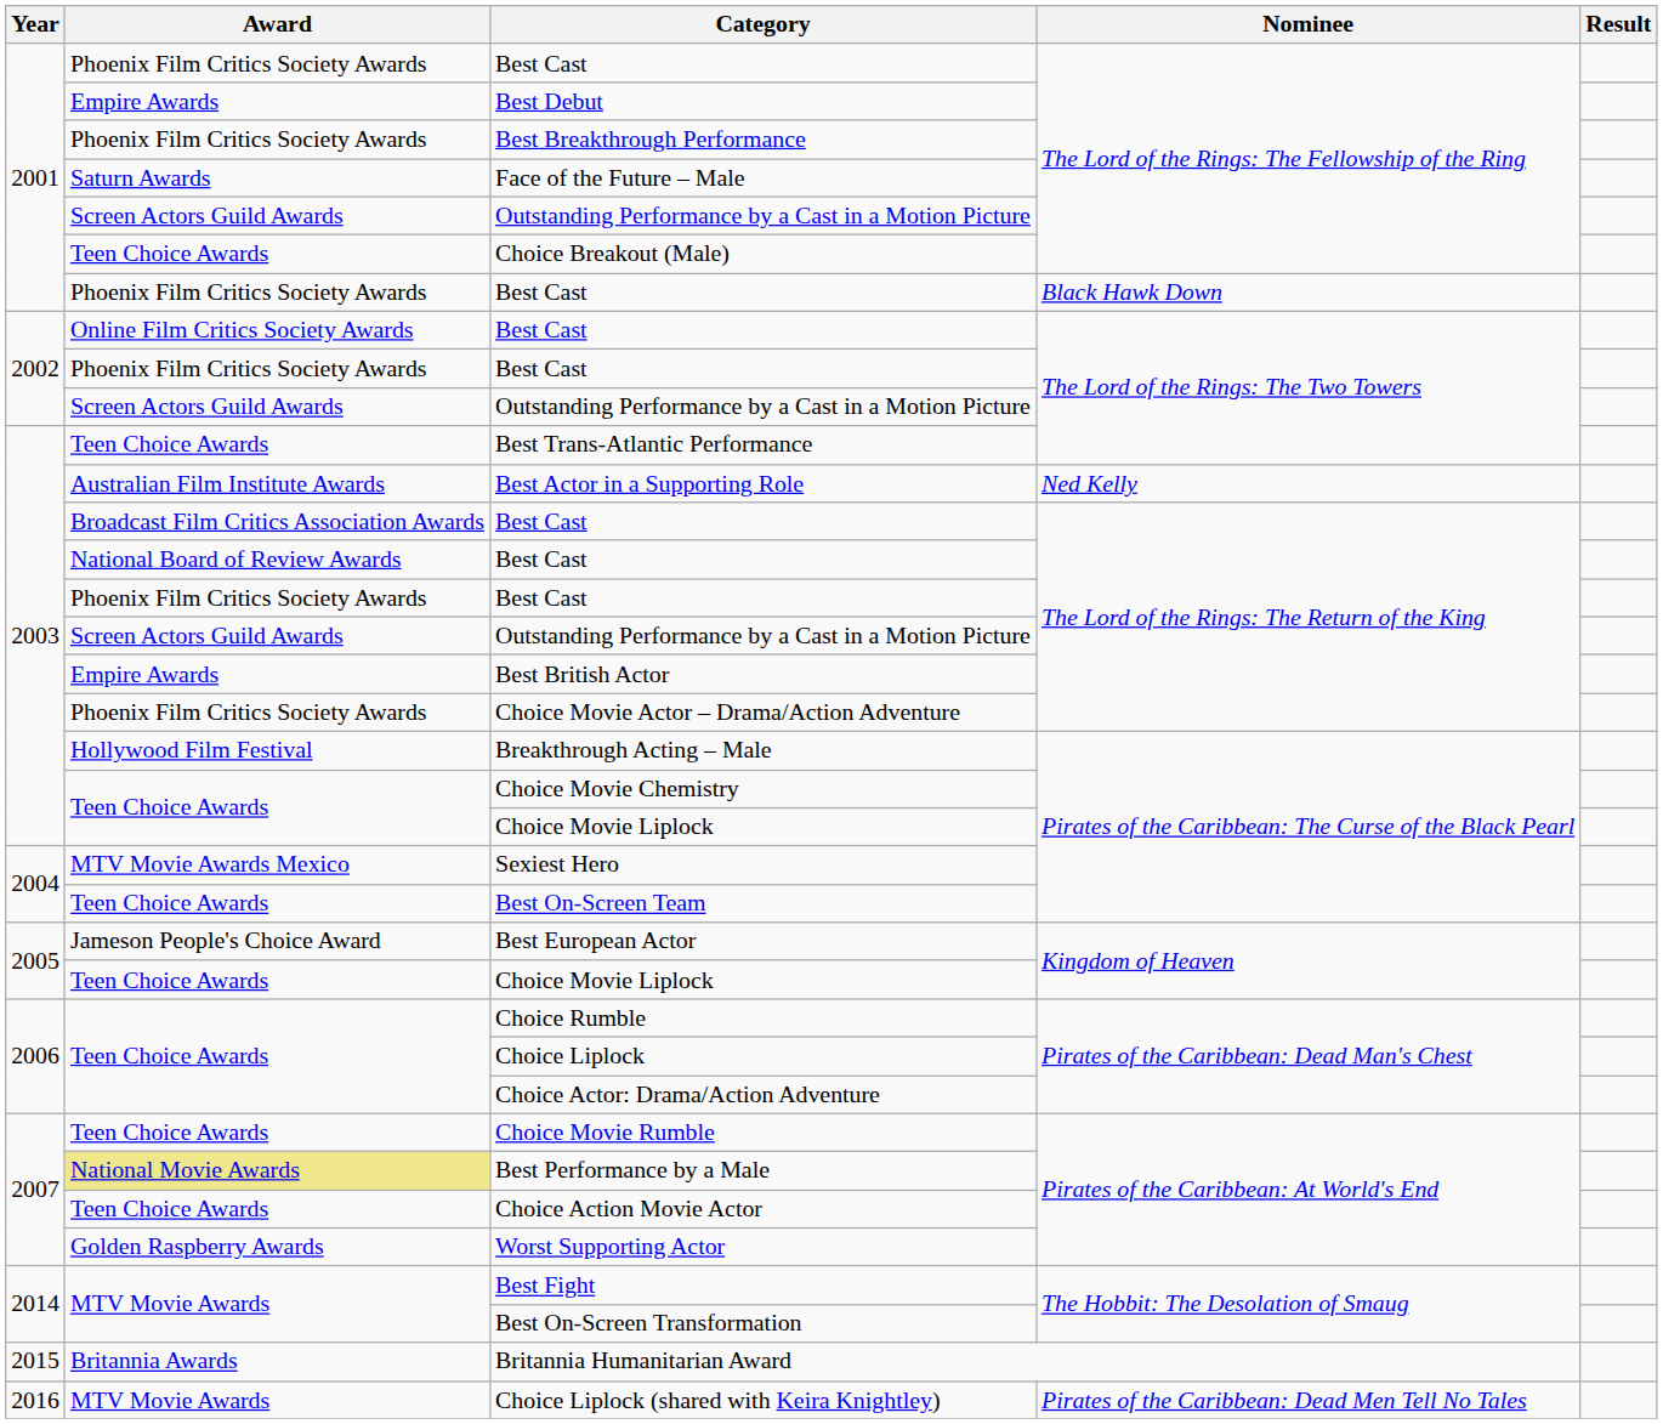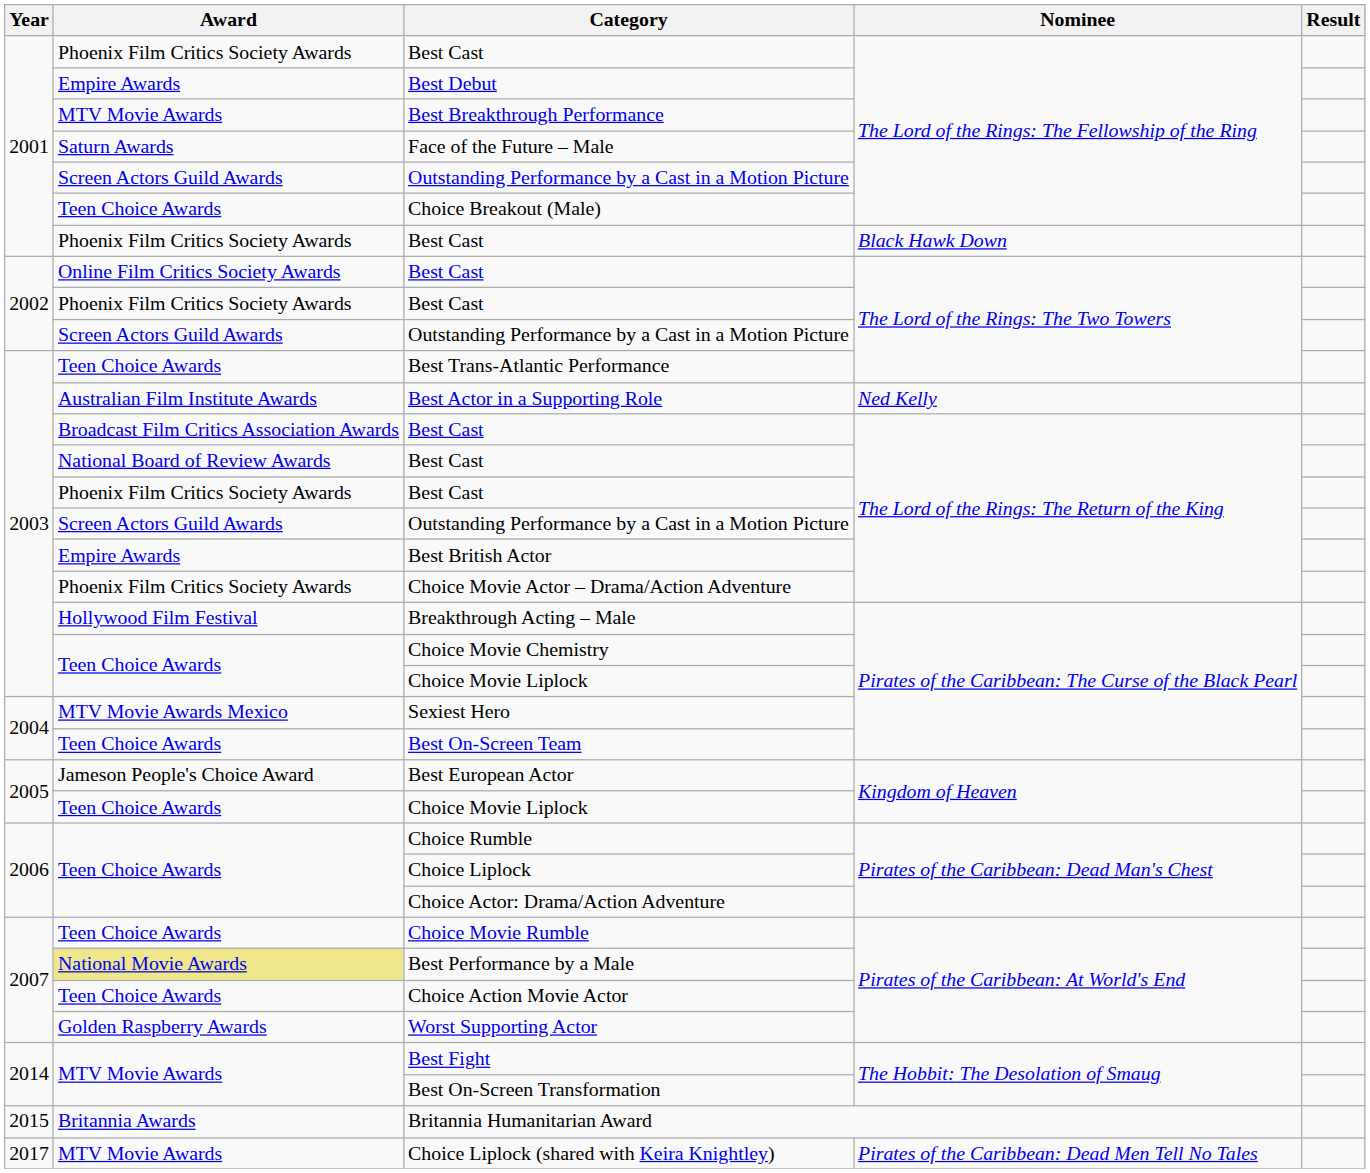 <table class="wikitable sortable">
 <tr>
 <th>Year</th>
 <th>Award</th>
 <th>Category</th>
 <th>Nominee</th>
 <th>Result</th>
 </tr>
 <tr>
 <td rowspan="7">2001</td>
 <td>Phoenix Film Critics Society Awards</td>
 <td>Best Cast</td>
 <td rowspan="6"><em><a href='#'>The Lord of the Rings: The Fellowship of the Ring</a></em></td>
 <td></td>
 </tr>
 <tr>
 <td><a href='#'>Empire Awards</a></td>
 <td><a href='#'>Best Debut</a></td>
 <td></td>
 </tr>
 <tr>
-<td>Phoenix Film Critics Society Awards</td>
+<td><a href='#'>MTV Movie Awards</a></td>
 <td><a href='#'>Best Breakthrough Performance</a></td>
 <td></td>
 </tr>
 <tr>
 <td><a href='#'>Saturn Awards</a></td>
 <td>Face of the Future – Male</td>
 <td></td>
 </tr>
 <tr>
 <td><a href='#'>Screen Actors Guild Awards</a></td>
 <td><a href='#'>Outstanding Performance by a Cast in a Motion Picture</a></td>
 <td></td>
 </tr>
 <tr>
 <td><a href='#'>Teen Choice Awards</a></td>
 <td>Choice Breakout (Male)</td>
 <td></td>
 </tr>
 <tr>
 <td>Phoenix Film Critics Society Awards</td>
 <td>Best Cast</td>
 <td><em><a href='#'>Black Hawk Down</a></em></td>
 <td></td>
 </tr>
 <tr>
 <td rowspan="3">2002</td>
 <td><a href='#'>Online Film Critics Society Awards</a></td>
 <td><a href='#'>Best Cast</a></td>
 <td rowspan="4"><em><a href='#'>The Lord of the Rings: The Two Towers</a></em></td>
 <td></td>
 </tr>
 <tr>
 <td>Phoenix Film Critics Society Awards</td>
 <td>Best Cast</td>
 <td></td>
 </tr>
 <tr>
 <td><a href='#'>Screen Actors Guild Awards</a></td>
 <td>Outstanding Performance by a Cast in a Motion Picture</td>
 <td></td>
 </tr>
 <tr>
 <td rowspan="11">2003</td>
 <td><a href='#'>Teen Choice Awards</a></td>
 <td>Best Trans-Atlantic Performance</td>
 <td></td>
 </tr>
 <tr>
 <td><a href='#'>Australian Film Institute Awards</a></td>
 <td><a href='#'>Best Actor in a Supporting Role</a></td>
 <td><em><a href='#'>Ned Kelly</a></em></td>
 <td></td>
 </tr>
 <tr>
 <td><a href='#'>Broadcast Film Critics Association Awards</a></td>
 <td><a href='#'>Best Cast</a></td>
 <td rowspan="6"><em><a href='#'>The Lord of the Rings: The Return of the King</a></em></td>
 <td></td>
 </tr>
 <tr>
 <td><a href='#'>National Board of Review Awards</a></td>
 <td>Best Cast</td>
 <td></td>
 </tr>
 <tr>
 <td>Phoenix Film Critics Society Awards</td>
 <td>Best Cast</td>
 <td></td>
 </tr>
 <tr>
 <td><a href='#'>Screen Actors Guild Awards</a></td>
 <td>Outstanding Performance by a Cast in a Motion Picture</td>
 <td></td>
 </tr>
 <tr>
 <td><a href='#'>Empire Awards</a></td>
 <td>Best British Actor</td>
 <td></td>
 </tr>
 <tr>
 <td>Phoenix Film Critics Society Awards</td>
 <td>Choice Movie Actor – Drama/Action Adventure</td>
 <td></td>
 </tr>
 <tr>
 <td><a href='#'>Hollywood Film Festival</a></td>
 <td>Breakthrough Acting – Male</td>
 <td rowspan="5"><em><a href='#'>Pirates of the Caribbean: The Curse of the Black Pearl</a></em></td>
 <td></td>
 </tr>
 <tr>
 <td rowspan="2"><a href='#'>Teen Choice Awards</a></td>
 <td>Choice Movie Chemistry</td>
 <td></td>
 </tr>
 <tr>
 <td>Choice Movie Liplock</td>
 <td></td>
 </tr>
 <tr>
 <td rowspan="2">2004</td>
 <td><a href='#'>MTV Movie Awards Mexico</a></td>
 <td>Sexiest Hero</td>
 <td></td>
 </tr>
 <tr>
 <td><a href='#'>Teen Choice Awards</a></td>
 <td><a href='#'>Best On-Screen Team</a></td>
 <td></td>
 </tr>
 <tr>
 <td rowspan="2">2005</td>
 <td>Jameson People's Choice Award</td>
 <td>Best European Actor</td>
 <td rowspan="2"><em><a href='#'>Kingdom of Heaven</a></em></td>
 <td></td>
 </tr>
 <tr>
 <td><a href='#'>Teen Choice Awards</a></td>
 <td>Choice Movie Liplock</td>
 <td></td>
 </tr>
 <tr>
 <td rowspan="3">2006</td>
 <td rowspan="3"><a href='#'>Teen Choice Awards</a></td>
 <td>Choice Rumble</td>
 <td rowspan="3"><em><a href='#'>Pirates of the Caribbean: Dead Man's Chest</a></em></td>
 <td></td>
 </tr>
 <tr>
 <td>Choice Liplock</td>
 <td></td>
 </tr>
 <tr>
 <td>Choice Actor: Drama/Action Adventure</td>
 <td></td>
 </tr>
 <tr>
 <td rowspan="4">2007</td>
 <td><a href='#'>Teen Choice Awards</a></td>
 <td><a href='#'>Choice Movie Rumble</a></td>
 <td rowspan="4"><em><a href='#'>Pirates of the Caribbean: At World's End</a></em></td>
 <td></td>
 </tr>
 <tr>
 <td style="background: khaki;"><a href='#'>National Movie Awards</a></td>
 <td>Best Performance by a Male</td>
 <td></td>
 </tr>
 <tr>
 <td><a href='#'>Teen Choice Awards</a></td>
 <td>Choice Action Movie Actor</td>
 <td></td>
 </tr>
 <tr>
 <td><a href='#'>Golden Raspberry Awards</a></td>
 <td><a href='#'>Worst Supporting Actor</a></td>
 <td></td>
 </tr>
 <tr>
 <td rowspan="2">2014</td>
 <td rowspan="2"><a href='#'>MTV Movie Awards</a></td>
 <td><a href='#'>Best Fight</a></td>
 <td rowspan="2"><em><a href='#'>The Hobbit: The Desolation of Smaug</a></em></td>
 <td></td>
 </tr>
 <tr>
 <td>Best On-Screen Transformation</td>
 <td></td>
 </tr>
 <tr>
 <td>2015</td>
 <td><a href='#'>Britannia Awards</a></td>
 <td colspan="2">Britannia Humanitarian Award</td>
 <td></td>
 </tr>
 <tr>
-<td>2016</td>
+<td>2017</td>
 <td><a href='#'>MTV Movie Awards</a></td>
 <td>Choice Liplock (shared with <a href='#'>Keira Knightley</a>)</td>
 <td><em><a href='#'>Pirates of the Caribbean: Dead Men Tell No Tales</a></em></td>
 <td></td>
 </tr>
 </table>
